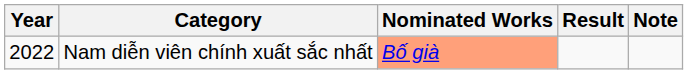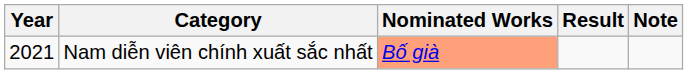 <table class="wikitable">
 <tr>
 <th>Year</th>
 <th>Category</th>
 <th>Nominated Works</th>
 <th>Result</th>
 <th>Note</th>
 </tr>
 <tr>
-<td>2022</td>
+<td>2021</td>
 <td>Nam diễn viên chính xuất sắc nhất</td>
 <td style="background: lightsalmon;"><em><a href='#'>Bố già</a></em></td>
 <td></td>
 <td></td>
 </tr>
 </table>
